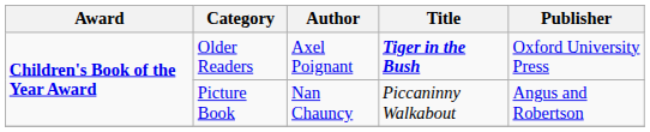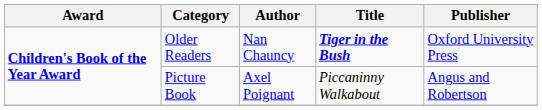 <table class="wikitable" width=95%>
 <tr>
 <th>Award</th>
 <th>Category</th>
 <th>Author</th>
 <th>Title</th>
 <th>Publisher</th>
 </tr>
 <tr>
 <td rowspan=2><strong><a href='#'>Children's Book of the Year Award</a></strong></td>
 <td><a href='#'>Older Readers</a></td>
-<td><a href='#'>Axel Poignant</a></td>
+<td><a href='#'>Nan Chauncy</a></td>
 <td><strong><em><a href='#'>Tiger in the Bush</a></em></strong></td>
 <td><a href='#'>Oxford University Press</a></td>
 </tr>
 <tr>
 <td><a href='#'>Picture Book</a></td>
-<td><a href='#'>Nan Chauncy</a></td>
+<td><a href='#'>Axel Poignant</a></td>
 <td><em>Piccaninny Walkabout</em></td>
 <td><a href='#'>Angus and Robertson</a></td>
 </tr>
 <tr>
 </tr>
 </table>
